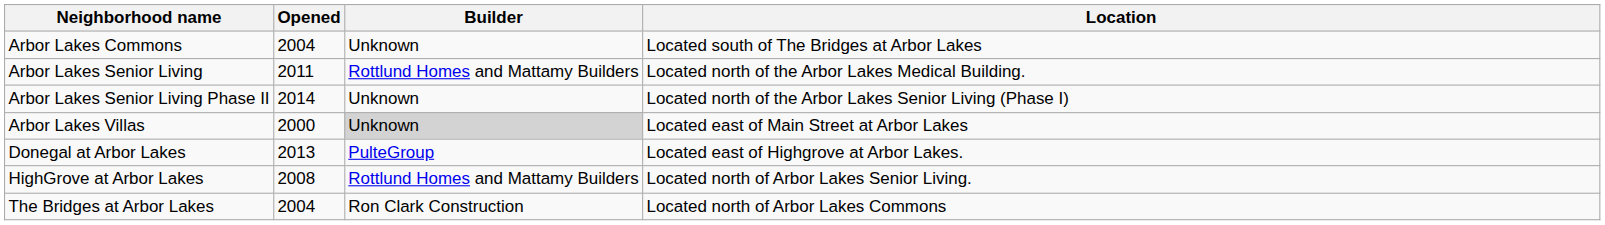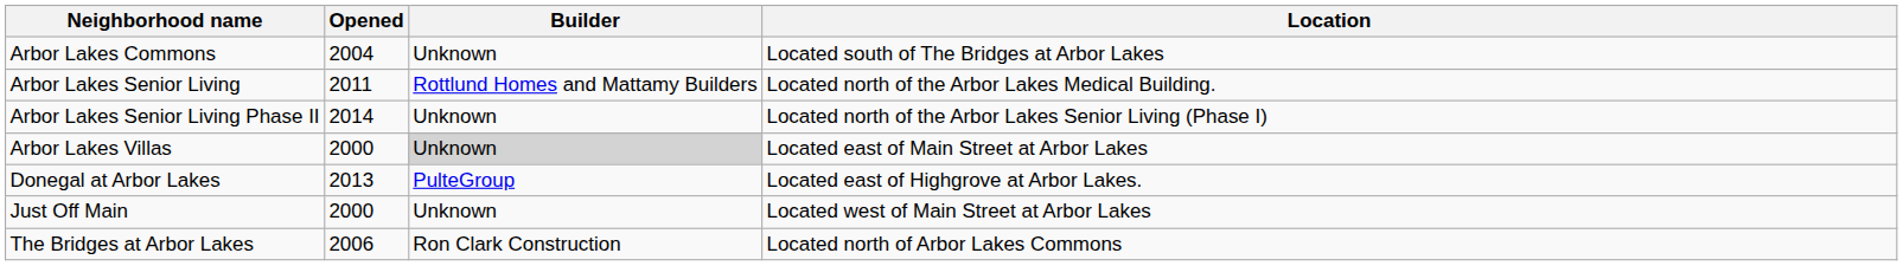 <table class="wikitable">
 <tr>
 <th>Neighborhood name</th>
 <th>Opened</th>
 <th>Builder</th>
 <th width="60%">Location</th>
 </tr>
 <tr>
 <td>Arbor Lakes Commons</td>
 <td rowspan=1 style="text-align:left;">2004</td>
 <td>Unknown</td>
 <td>Located south of The Bridges at Arbor Lakes</td>
 </tr>
 <tr>
 <td>Arbor Lakes Senior Living</td>
 <td rowspan=1 style="text-align:left;">2011</td>
 <td><a href='#'>Rottlund Homes</a> and Mattamy Builders</td>
 <td>Located north of the Arbor Lakes Medical Building.</td>
 </tr>
 <tr>
 <td>Arbor Lakes Senior Living Phase II</td>
 <td rowspan=1 style="text-align:left;">2014</td>
 <td>Unknown</td>
 <td>Located north of the Arbor Lakes Senior Living (Phase I)</td>
 </tr>
 <tr>
 <td>Arbor Lakes Villas</td>
 <td rowspan=1 style="text-align:left;">2000</td>
 <td style="background: lightgrey;">Unknown</td>
 <td>Located east of Main Street at Arbor Lakes</td>
 </tr>
 <tr>
 <td>Donegal at Arbor Lakes</td>
 <td rowspan=1 style="text-align:left;">2013</td>
 <td><a href='#'>PulteGroup</a></td>
 <td>Located east of Highgrove at Arbor Lakes.</td>
 </tr>
 <tr>
-<td>HighGrove at Arbor Lakes</td>
-<td rowspan=1 style="text-align:left;">2008</td>
-<td><a href='#'>Rottlund Homes</a> and Mattamy Builders</td>
-<td>Located north of Arbor Lakes Senior Living.</td>
+<td>Just Off Main</td>
+<td rowspan=1 style="text-align:left;">2000</td>
+<td>Unknown</td>
+<td>Located west of Main Street at Arbor Lakes</td>
 </tr>
 <tr>
 <td>The Bridges at Arbor Lakes</td>
-<td rowspan=1 style="text-align:left;">2004</td>
+<td rowspan=1 style="text-align:left;">2006</td>
 <td>Ron Clark Construction</td>
 <td>Located north of Arbor Lakes Commons</td>
 </tr>
 </table>
